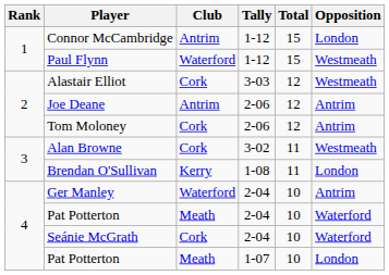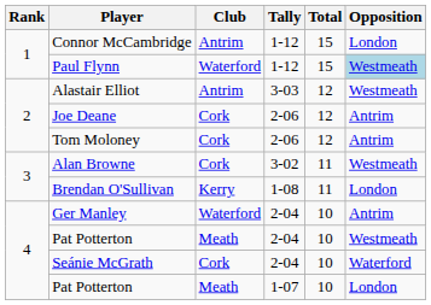 <table class="wikitable">
 <tr>
 <th>Rank</th>
 <th>Player</th>
 <th>Club</th>
 <th>Tally</th>
 <th>Total</th>
 <th>Opposition</th>
 </tr>
 <tr>
 <td rowspan="2" style="text-align:center;">1</td>
 <td>Connor McCambridge</td>
 <td><a href='#'>Antrim</a></td>
 <td align=center>1-12</td>
 <td align=center>15</td>
 <td><a href='#'>London</a></td>
 </tr>
 <tr>
 <td><a href='#'>Paul Flynn</a></td>
 <td><a href='#'>Waterford</a></td>
 <td align=center>1-12</td>
 <td align=center>15</td>
-<td><a href='#'>Westmeath</a></td>
+<td style="background: lightblue;"><a href='#'>Westmeath</a></td>
 </tr>
 <tr>
 <td rowspan="3" style="text-align:center;">2</td>
 <td>Alastair Elliot</td>
-<td><a href='#'>Cork</a></td>
+<td><a href='#'>Antrim</a></td>
 <td align=center>3-03</td>
 <td align=center>12</td>
 <td><a href='#'>Westmeath</a></td>
 </tr>
 <tr>
 <td><a href='#'>Joe Deane</a></td>
-<td><a href='#'>Antrim</a></td>
+<td><a href='#'>Cork</a></td>
 <td align=center>2-06</td>
 <td align=center>12</td>
 <td><a href='#'>Antrim</a></td>
 </tr>
 <tr>
 <td>Tom Moloney</td>
 <td><a href='#'>Cork</a></td>
 <td align=center>2-06</td>
 <td align=center>12</td>
 <td><a href='#'>Antrim</a></td>
 </tr>
 <tr>
 <td rowspan="2" style="text-align:center;">3</td>
 <td><a href='#'>Alan Browne</a></td>
 <td><a href='#'>Cork</a></td>
 <td align=center>3-02</td>
 <td align=center>11</td>
 <td><a href='#'>Westmeath</a></td>
 </tr>
 <tr>
 <td><a href='#'>Brendan O'Sullivan</a></td>
 <td><a href='#'>Kerry</a></td>
 <td align=center>1-08</td>
 <td align=center>11</td>
 <td><a href='#'>London</a></td>
 </tr>
 <tr>
 <td rowspan="4" style="text-align:center;">4</td>
 <td><a href='#'>Ger Manley</a></td>
 <td><a href='#'>Waterford</a></td>
 <td align=center>2-04</td>
 <td align=center>10</td>
 <td><a href='#'>Antrim</a></td>
 </tr>
 <tr>
 <td>Pat Potterton</td>
 <td><a href='#'>Meath</a></td>
 <td align=center>2-04</td>
 <td align=center>10</td>
-<td><a href='#'>Waterford</a></td>
+<td><a href='#'>Westmeath</a></td>
 </tr>
 <tr>
 <td><a href='#'>Seánie McGrath</a></td>
 <td><a href='#'>Cork</a></td>
 <td align=center>2-04</td>
 <td align=center>10</td>
 <td><a href='#'>Waterford</a></td>
 </tr>
 <tr>
 <td>Pat Potterton</td>
 <td><a href='#'>Meath</a></td>
 <td align=center>1-07</td>
 <td align=center>10</td>
 <td><a href='#'>London</a></td>
 </tr>
 </table>
